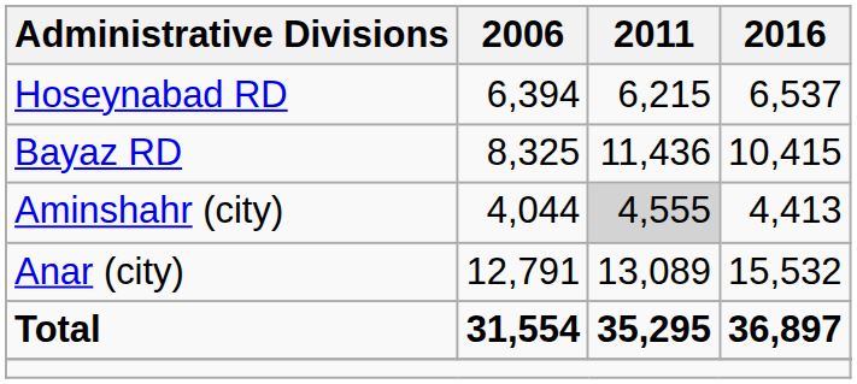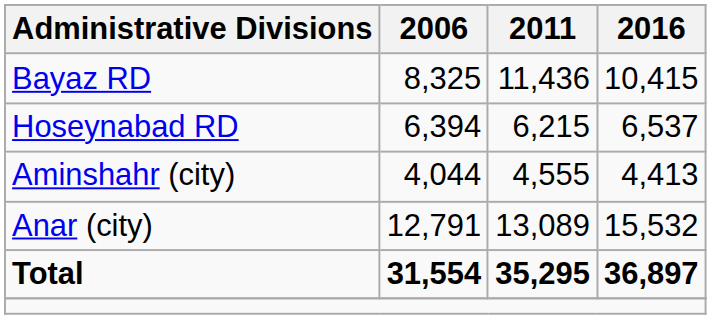 <table class="wikitable">
 <tr>
 <th>Administrative Divisions</th>
 <th>2006</th>
 <th>2011</th>
 <th>2016</th>
 </tr>
 <tr>
+<td><a href='#'>Bayaz RD</a></td>
+<td style="text-align: right;">8,325</td>
+<td style="text-align: right;">11,436</td>
+<td style="text-align: right;">10,415</td>
+</tr>
+<tr>
 <td><a href='#'>Hoseynabad RD</a></td>
 <td style="text-align: right;">6,394</td>
 <td style="text-align: right;">6,215</td>
 <td style="text-align: right;">6,537</td>
 </tr>
 <tr>
-<td><a href='#'>Bayaz RD</a></td>
-<td style="text-align: right;">8,325</td>
-<td style="text-align: right;">11,436</td>
-<td style="text-align: right;">10,415</td>
-</tr>
-<tr>
 <td><a href='#'>Aminshahr</a> (city)</td>
 <td style="text-align: right;">4,044</td>
-<td style="background: lightgrey; text-align: right;">4,555</td>
+<td style="text-align: right;">4,555</td>
 <td style="text-align: right;">4,413</td>
 </tr>
 <tr>
 <td><a href='#'>Anar</a> (city)</td>
 <td style="text-align: right;">12,791</td>
 <td style="text-align: right;">13,089</td>
 <td style="text-align: right;">15,532</td>
 </tr>
 <tr>
 <td><strong>Total</strong></td>
 <td style="text-align: right;"><strong>31,554</strong></td>
 <td style="text-align: right;"><strong>35,295</strong></td>
 <td style="text-align: right;"><strong>36,897</strong></td>
 </tr>
 <tr>
 </tr>
 <tr>
 <td colspan=4></td>
 </tr>
 </table>
